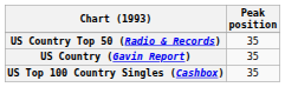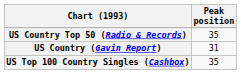 <table class="wikitable sortable plainrowheaders" style="text-align:center">
 <tr>
 <th scope="col">Chart (1993)</th>
 <th scope="col">Peak<br>position</th>
 </tr>
 <tr>
 </tr>
 <tr>
 </tr>
 <tr>
 <th scope="row">US Country Top 50 (<em><a href='#'>Radio & Records</a></em>)</th>
 <td>35</td>
 </tr>
 <tr>
 <th scope="row">US Country (<em><a href='#'>Gavin Report</a></em>)</th>
-<td>35</td>
+<td>31</td>
 </tr>
 <tr>
 <th scope="row">US Top 100 Country Singles (<em><a href='#'>Cashbox</a></em>)</th>
 <td>35</td>
 </tr>
 </table>
